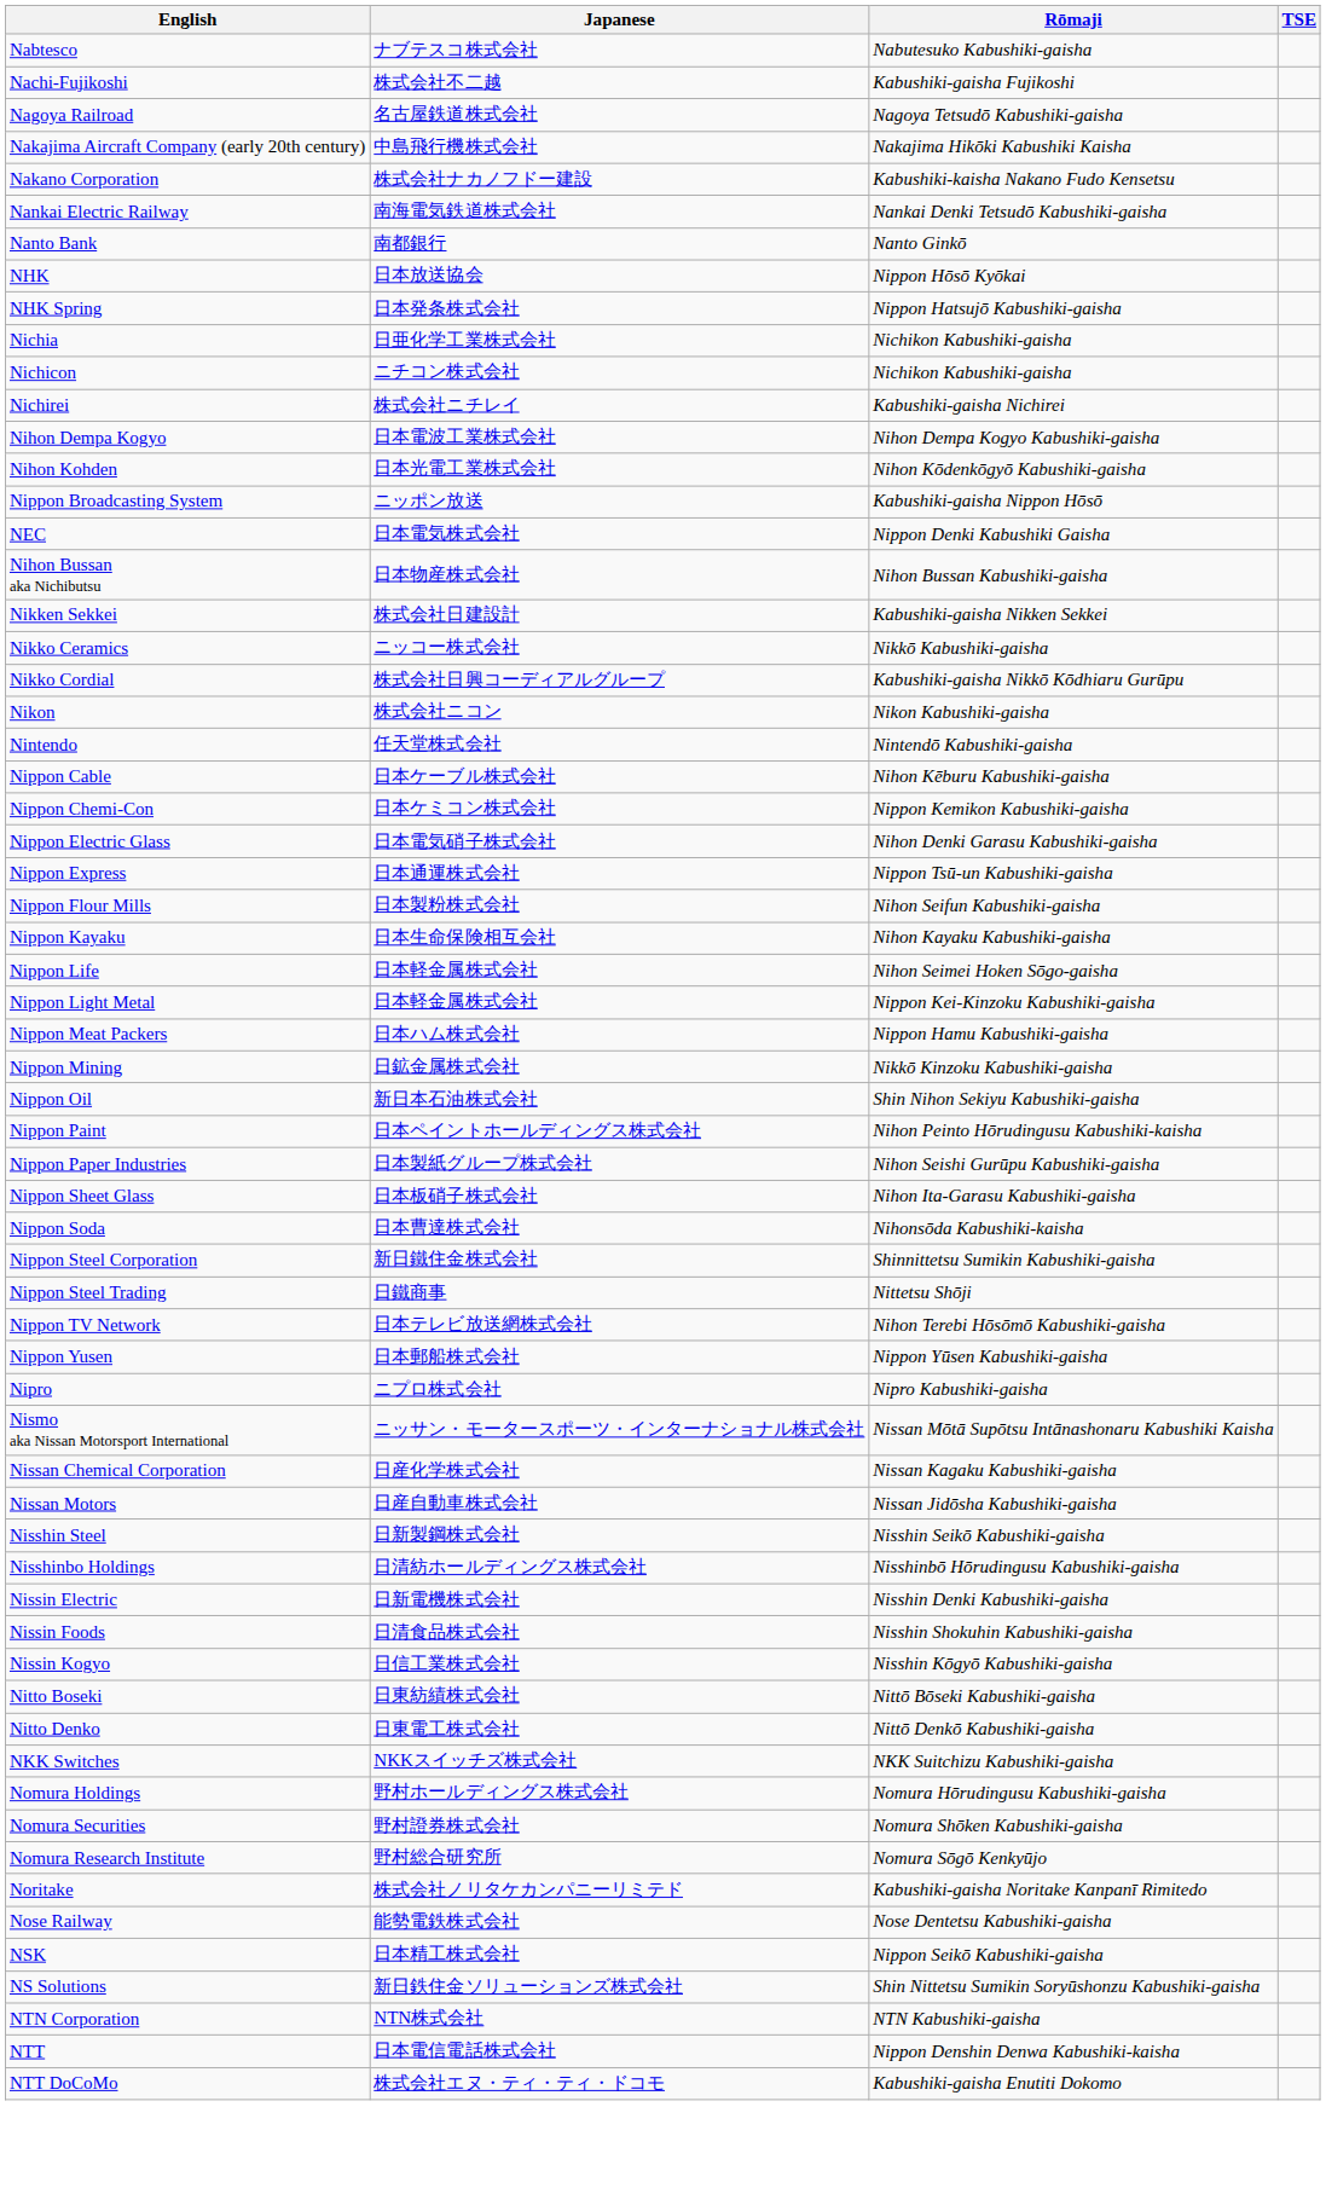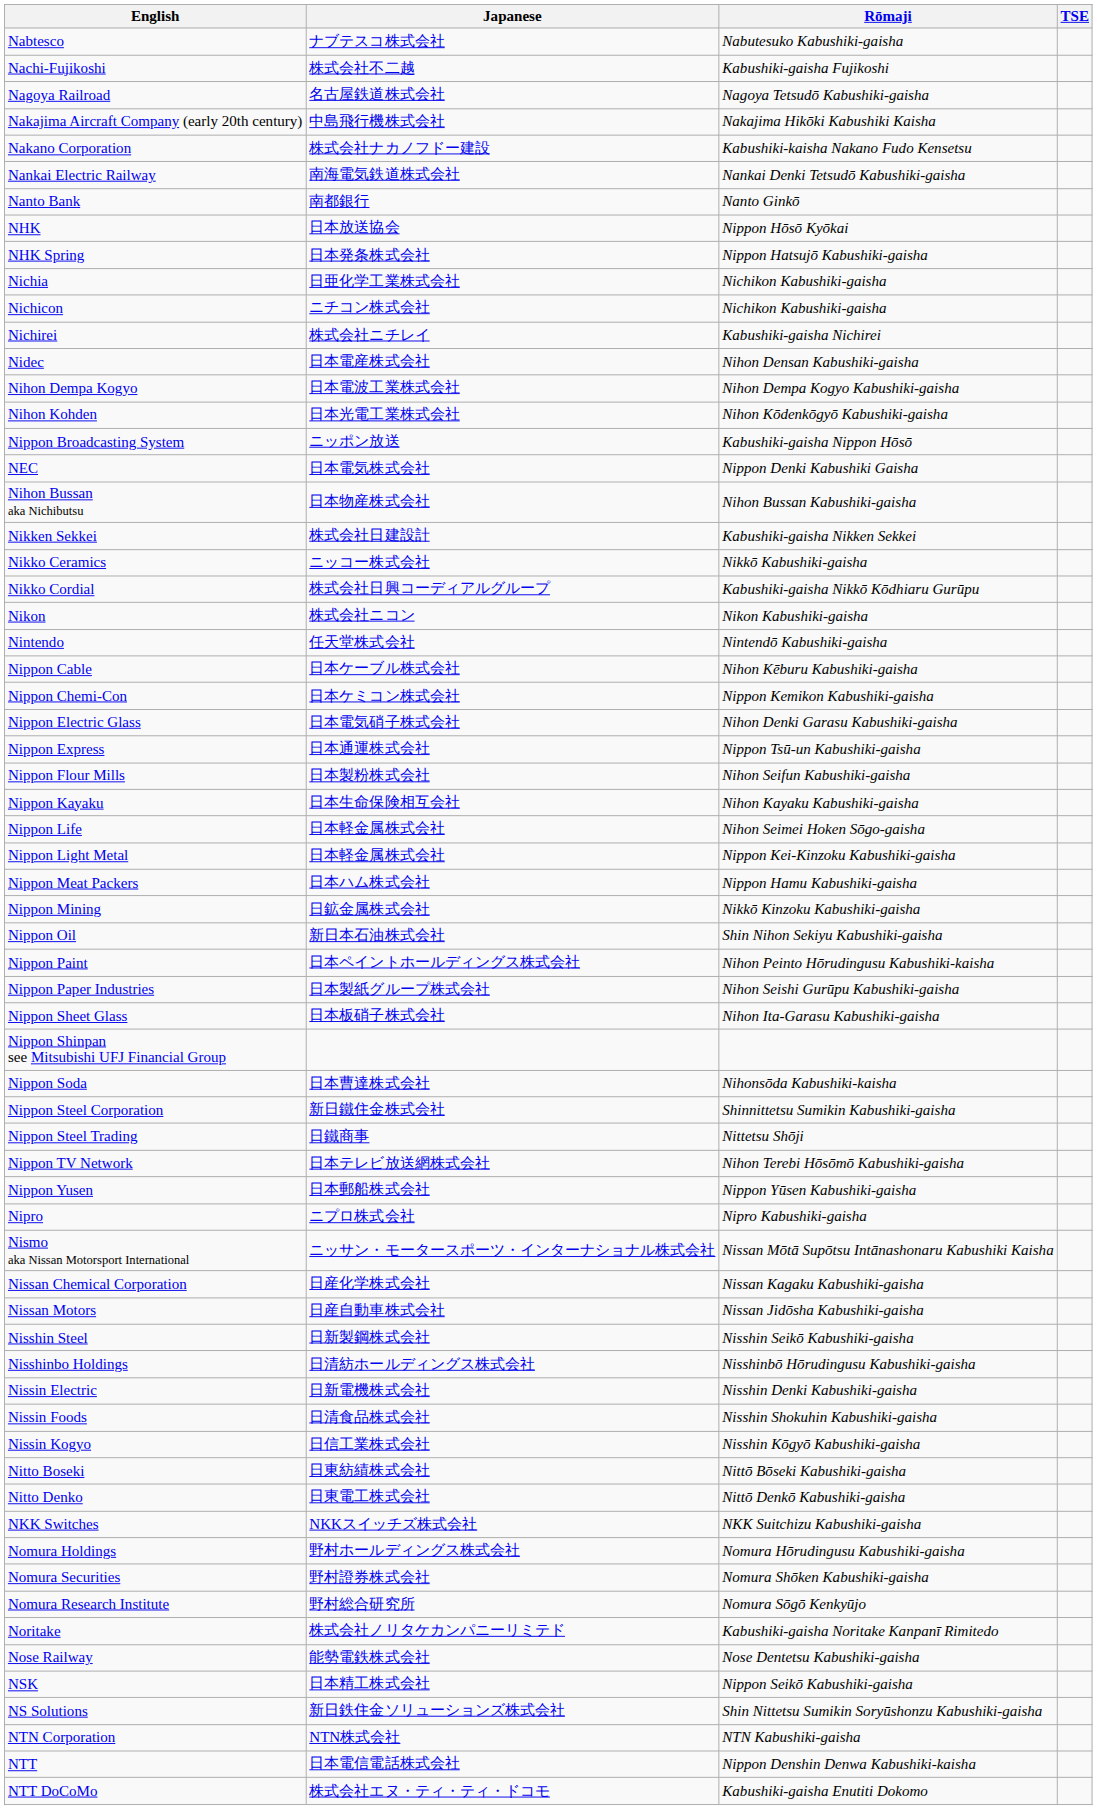 <table class="wikitable">
 <tr>
 <th>English</th>
 <th>Japanese</th>
 <th><a href='#'>Rōmaji</a></th>
 <th><a href='#'>TSE</a></th>
 </tr>
 <tr>
 <td><a href='#'>Nabtesco</a></td>
 <td><a href='#'>ナブテスコ株式会社</a></td>
 <td><em>Nabutesuko Kabushiki-gaisha</em></td>
 <td></td>
 </tr>
 <tr>
 <td><a href='#'>Nachi-Fujikoshi</a></td>
 <td><a href='#'>株式会社不二越</a></td>
 <td><em>Kabushiki-gaisha Fujikoshi</em></td>
 <td></td>
 </tr>
 <tr>
 <td><a href='#'>Nagoya Railroad</a></td>
 <td><a href='#'>名古屋鉄道株式会社</a></td>
 <td><em>Nagoya Tetsudō Kabushiki-gaisha</em></td>
 <td></td>
 </tr>
 <tr>
 <td><a href='#'>Nakajima Aircraft Company</a> (early 20th century)</td>
 <td><a href='#'>中島飛行機株式会社</a></td>
 <td><em>Nakajima Hikōki Kabushiki Kaisha</em></td>
 <td></td>
 </tr>
 <tr>
 <td><a href='#'>Nakano Corporation</a></td>
 <td><a href='#'>株式会社ナカノフドー建設</a></td>
 <td><em>Kabushiki-kaisha Nakano Fudo Kensetsu</em></td>
 <td></td>
 </tr>
 <tr>
 <td><a href='#'>Nankai Electric Railway</a></td>
 <td><a href='#'>南海電気鉄道株式会社</a></td>
 <td><em>Nankai Denki Tetsudō Kabushiki-gaisha</em></td>
 <td></td>
 </tr>
 <tr>
 <td><a href='#'>Nanto Bank</a></td>
 <td><a href='#'>南都銀行</a></td>
 <td><em>Nanto Ginkō</em></td>
 <td></td>
 </tr>
 <tr>
 <td><a href='#'>NHK</a></td>
 <td><a href='#'>日本放送協会</a></td>
 <td><em>Nippon Hōsō Kyōkai</em></td>
 <td></td>
 </tr>
 <tr>
 <td><a href='#'>NHK Spring</a></td>
 <td><a href='#'>日本発条株式会社</a></td>
 <td><em>Nippon Hatsujō Kabushiki-gaisha</em></td>
 <td></td>
 </tr>
 <tr>
 <td><a href='#'>Nichia</a></td>
 <td><a href='#'>日亜化学工業株式会社</a></td>
 <td><em>Nichikon Kabushiki-gaisha</em></td>
 <td></td>
 </tr>
 <tr>
 <td><a href='#'>Nichicon</a></td>
 <td><a href='#'>ニチコン株式会社</a></td>
 <td><em>Nichikon Kabushiki-gaisha</em></td>
 <td></td>
 </tr>
 <tr>
 <td><a href='#'>Nichirei</a></td>
 <td><a href='#'>株式会社ニチレイ</a></td>
 <td><em>Kabushiki-gaisha Nichirei</em></td>
+<td></td>
+</tr>
+<tr>
+<td><a href='#'>Nidec</a></td>
+<td><a href='#'>日本電産株式会社</a></td>
+<td><em>Nihon Densan Kabushiki-gaisha</em></td>
 <td></td>
 </tr>
 <tr>
 <td><a href='#'>Nihon Dempa Kogyo</a></td>
 <td><a href='#'>日本電波工業株式会社</a></td>
 <td><em>Nihon Dempa Kogyo Kabushiki-gaisha</em></td>
 <td></td>
 </tr>
 <tr>
 <td><a href='#'>Nihon Kohden</a></td>
 <td><a href='#'>日本光電工業株式会社</a></td>
 <td><em>Nihon Kōdenkōgyō Kabushiki-gaisha</em></td>
 <td></td>
 </tr>
 <tr>
 <td><a href='#'>Nippon Broadcasting System</a></td>
 <td><a href='#'>ニッポン放送</a></td>
 <td><em>Kabushiki-gaisha Nippon Hōsō</em></td>
 <td></td>
 </tr>
 <tr>
 <td><a href='#'>NEC</a></td>
 <td><a href='#'>日本電気株式会社</a></td>
 <td><em>Nippon Denki Kabushiki Gaisha</em></td>
 <td></td>
 </tr>
 <tr>
 <td><a href='#'>Nihon Bussan</a><br><small>aka Nichibutsu</small></td>
 <td><a href='#'>日本物産株式会社</a></td>
 <td><em>Nihon Bussan Kabushiki-gaisha</em></td>
 <td></td>
 </tr>
 <tr>
 <td><a href='#'>Nikken Sekkei</a></td>
 <td><a href='#'>株式会社日建設計</a></td>
 <td><em>Kabushiki-gaisha Nikken Sekkei</em></td>
 <td></td>
 </tr>
 <tr>
 <td><a href='#'>Nikko Ceramics</a></td>
 <td><a href='#'>ニッコー株式会社</a></td>
 <td><em>Nikkō Kabushiki-gaisha</em></td>
 <td></td>
 </tr>
 <tr>
 <td><a href='#'>Nikko Cordial</a></td>
 <td><a href='#'>株式会社日興コーディアルグループ</a></td>
 <td><em>Kabushiki-gaisha Nikkō Kōdhiaru Gurūpu</em></td>
 <td></td>
 </tr>
 <tr>
 <td><a href='#'>Nikon</a></td>
 <td><a href='#'>株式会社ニコン</a></td>
 <td><em>Nikon Kabushiki-gaisha</em></td>
 <td></td>
 </tr>
 <tr>
 <td><a href='#'>Nintendo</a></td>
 <td><a href='#'>任天堂株式会社</a></td>
 <td><em>Nintendō Kabushiki-gaisha</em></td>
 <td></td>
 </tr>
 <tr>
 <td><a href='#'>Nippon Cable</a></td>
 <td><a href='#'>日本ケーブル株式会社</a></td>
 <td><em>Nihon Kēburu Kabushiki-gaisha</em></td>
 <td></td>
 </tr>
 <tr>
 <td><a href='#'>Nippon Chemi-Con</a></td>
 <td><a href='#'>日本ケミコン株式会社</a></td>
 <td><em>Nippon Kemikon Kabushiki-gaisha</em></td>
 <td></td>
 </tr>
 <tr>
 <td><a href='#'>Nippon Electric Glass</a></td>
 <td><a href='#'>日本電気硝子株式会社</a></td>
 <td><em>Nihon Denki Garasu Kabushiki-gaisha</em></td>
 <td></td>
 </tr>
 <tr>
 <td><a href='#'>Nippon Express</a></td>
 <td><a href='#'>日本通運株式会社</a></td>
 <td><em>Nippon Tsū-un Kabushiki-gaisha</em></td>
 <td></td>
 </tr>
 <tr>
 <td><a href='#'>Nippon Flour Mills</a></td>
 <td><a href='#'>日本製粉株式会社</a></td>
 <td><em>Nihon Seifun Kabushiki-gaisha</em></td>
 <td></td>
 </tr>
 <tr>
 <td><a href='#'>Nippon Kayaku</a></td>
 <td><a href='#'>日本生命保険相互会社</a></td>
 <td><em>Nihon Kayaku Kabushiki-gaisha</em></td>
 <td></td>
 </tr>
 <tr>
 <td><a href='#'>Nippon Life</a></td>
 <td><a href='#'>日本軽金属株式会社</a></td>
 <td><em>Nihon Seimei Hoken Sōgo-gaisha</em></td>
 <td></td>
 </tr>
 <tr>
 <td><a href='#'>Nippon Light Metal</a></td>
 <td><a href='#'>日本軽金属株式会社</a></td>
 <td><em>Nippon Kei-Kinzoku Kabushiki-gaisha</em></td>
 <td></td>
 </tr>
 <tr>
 <td><a href='#'>Nippon Meat Packers</a></td>
 <td><a href='#'>日本ハム株式会社</a></td>
 <td><em>Nippon Hamu Kabushiki-gaisha</em></td>
 <td></td>
 </tr>
 <tr>
 <td><a href='#'>Nippon Mining</a></td>
 <td><a href='#'>日鉱金属株式会社</a></td>
 <td><em>Nikkō Kinzoku Kabushiki-gaisha</em></td>
 <td></td>
 </tr>
 <tr>
 <td><a href='#'>Nippon Oil</a></td>
 <td><a href='#'>新日本石油株式会社</a></td>
 <td><em>Shin Nihon Sekiyu Kabushiki-gaisha</em></td>
 <td></td>
 </tr>
 <tr>
 <td><a href='#'>Nippon Paint</a></td>
 <td><a href='#'>日本ペイントホールディングス株式会社</a></td>
 <td><em>Nihon Peinto Hōrudingusu Kabushiki-kaisha</em></td>
 <td></td>
 </tr>
 <tr>
 <td><a href='#'>Nippon Paper Industries</a></td>
 <td><a href='#'>日本製紙グループ株式会社</a></td>
 <td><em>Nihon Seishi Gurūpu Kabushiki-gaisha</em></td>
 <td></td>
 </tr>
 <tr>
 <td><a href='#'>Nippon Sheet Glass</a></td>
 <td><a href='#'>日本板硝子株式会社</a></td>
 <td><em>Nihon Ita-Garasu Kabushiki-gaisha</em></td>
+<td></td>
+</tr>
+<tr>
+<td><a href='#'>Nippon Shinpan</a><br>see <a href='#'>Mitsubishi UFJ Financial Group</a></td>
+<td></td>
+<td></td>
 <td></td>
 </tr>
 <tr>
 <td><a href='#'>Nippon Soda</a></td>
 <td><a href='#'>日本曹達株式会社</a></td>
 <td><em>Nihonsōda Kabushiki-kaisha</em></td>
 <td></td>
 </tr>
 <tr>
 <td><a href='#'>Nippon Steel Corporation</a></td>
 <td><a href='#'>新日鐵住金株式会社</a></td>
 <td><em>Shinnittetsu Sumikin Kabushiki-gaisha</em></td>
 <td></td>
 </tr>
 <tr>
 <td><a href='#'>Nippon Steel Trading</a></td>
 <td><a href='#'>日鐵商事</a></td>
 <td><em>Nittetsu Shōji</em></td>
 <td></td>
 </tr>
 <tr>
 <td><a href='#'>Nippon TV Network</a></td>
 <td><a href='#'>日本テレビ放送網株式会社</a></td>
 <td><em>Nihon Terebi Hōsōmō Kabushiki-gaisha</em></td>
 <td></td>
 </tr>
 <tr>
 <td><a href='#'>Nippon Yusen</a></td>
 <td><a href='#'>日本郵船株式会社</a></td>
 <td><em>Nippon Yūsen Kabushiki-gaisha</em></td>
 <td></td>
 </tr>
 <tr>
 <td><a href='#'>Nipro</a></td>
 <td><a href='#'>ニプロ株式会社</a></td>
 <td><em>Nipro Kabushiki-gaisha</em></td>
 <td></td>
 </tr>
 <tr>
 <td><a href='#'>Nismo</a><br><small>aka Nissan Motorsport International</small></td>
 <td><a href='#'>ニッサン・モータースポーツ・インターナショナル株式会社</a></td>
 <td><em>Nissan Mōtā Supōtsu Intānashonaru Kabushiki Kaisha</em></td>
 <td></td>
 </tr>
 <tr>
 <td><a href='#'>Nissan Chemical Corporation</a></td>
 <td><a href='#'>日産化学株式会社</a></td>
 <td><em>Nissan Kagaku Kabushiki-gaisha</em></td>
 <td></td>
 </tr>
 <tr>
 <td><a href='#'>Nissan Motors</a></td>
 <td><a href='#'>日産自動車株式会社</a></td>
 <td><em>Nissan Jidōsha Kabushiki-gaisha</em></td>
 <td></td>
 </tr>
 <tr>
 <td><a href='#'>Nisshin Steel</a></td>
 <td><a href='#'>日新製鋼株式会社</a></td>
 <td><em>Nisshin Seikō Kabushiki-gaisha</em></td>
 <td></td>
 </tr>
 <tr>
 <td><a href='#'>Nisshinbo Holdings</a></td>
 <td><a href='#'>日清紡ホールディングス株式会社</a></td>
 <td><em>Nisshinbō Hōrudingusu Kabushiki-gaisha</em></td>
 <td></td>
 </tr>
 <tr>
 <td><a href='#'>Nissin Electric</a></td>
 <td><a href='#'>日新電機株式会社</a></td>
 <td><em>Nisshin Denki Kabushiki-gaisha</em></td>
 <td></td>
 </tr>
 <tr>
 <td><a href='#'>Nissin Foods</a></td>
 <td><a href='#'>日清食品株式会社</a></td>
 <td><em>Nisshin Shokuhin Kabushiki-gaisha</em></td>
 <td></td>
 </tr>
 <tr>
 <td><a href='#'>Nissin Kogyo</a></td>
 <td><a href='#'>日信工業株式会社</a></td>
 <td><em>Nisshin Kōgyō Kabushiki-gaisha</em></td>
 <td></td>
 </tr>
 <tr>
 <td><a href='#'>Nitto Boseki</a></td>
 <td><a href='#'>日東紡績株式会社</a></td>
 <td><em>Nittō Bōseki Kabushiki-gaisha</em></td>
 <td></td>
 </tr>
 <tr>
 <td><a href='#'>Nitto Denko</a></td>
 <td><a href='#'>日東電工株式会社</a></td>
 <td><em>Nittō Denkō Kabushiki-gaisha</em></td>
 <td></td>
 </tr>
 <tr>
 <td><a href='#'>NKK Switches</a></td>
 <td><a href='#'>NKKスイッチズ株式会社</a></td>
 <td><em>NKK Suitchizu Kabushiki-gaisha</em></td>
 <td></td>
 </tr>
 <tr>
 <td><a href='#'>Nomura Holdings</a></td>
 <td><a href='#'>野村ホールディングス株式会社</a></td>
 <td><em>Nomura Hōrudingusu Kabushiki-gaisha</em></td>
 <td></td>
 </tr>
 <tr>
 <td><a href='#'>Nomura Securities</a></td>
 <td><a href='#'>野村證券株式会社</a></td>
 <td><em>Nomura Shōken Kabushiki-gaisha</em></td>
 <td></td>
 </tr>
 <tr>
 <td><a href='#'>Nomura Research Institute</a></td>
 <td><a href='#'>野村総合研究所</a></td>
 <td><em>Nomura Sōgō Kenkyūjo</em></td>
 <td></td>
 </tr>
 <tr>
 <td><a href='#'>Noritake</a></td>
 <td><a href='#'>株式会社ノリタケカンパニーリミテド</a></td>
 <td><em>Kabushiki-gaisha Noritake Kanpanī Rimitedo</em></td>
 <td></td>
 </tr>
 <tr>
 <td><a href='#'>Nose Railway</a></td>
 <td><a href='#'>能勢電鉄株式会社</a></td>
 <td><em>Nose Dentetsu Kabushiki-gaisha</em></td>
 <td></td>
 </tr>
 <tr>
 <td><a href='#'>NSK</a></td>
 <td><a href='#'>日本精工株式会社</a></td>
 <td><em>Nippon Seikō Kabushiki-gaisha</em></td>
 <td></td>
 </tr>
 <tr>
 <td><a href='#'>NS Solutions</a></td>
 <td><a href='#'>新日鉄住金ソリューションズ株式会社</a></td>
 <td><em>Shin Nittetsu Sumikin Soryūshonzu Kabushiki-gaisha</em></td>
 <td></td>
 </tr>
 <tr>
 <td><a href='#'>NTN Corporation</a></td>
 <td><a href='#'>NTN株式会社</a></td>
 <td><em>NTN Kabushiki-gaisha</em></td>
 <td></td>
 </tr>
 <tr>
 <td><a href='#'>NTT</a></td>
 <td><a href='#'>日本電信電話株式会社</a></td>
 <td><em>Nippon Denshin Denwa Kabushiki-kaisha</em></td>
 <td></td>
 </tr>
 <tr>
 <td><a href='#'>NTT DoCoMo</a></td>
 <td><a href='#'>株式会社エヌ・ティ・ティ・ドコモ</a></td>
 <td><em>Kabushiki-gaisha Enutiti Dokomo</em></td>
 <td></td>
 </tr>
 </table>
